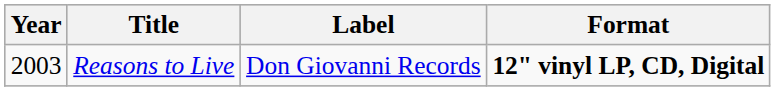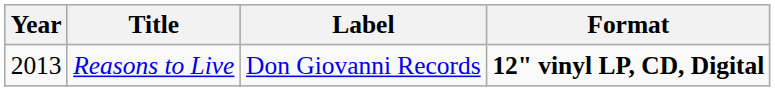 <table class="wikitable">
 <tr>
 <th>Year</th>
 <th>Title</th>
 <th>Label</th>
 <th>Format</th>
 </tr>
 <tr>
-<td>2003</td>
+<td>2013</td>
 <td><em><a href='#'>Reasons to Live</a></em></td>
 <td><a href='#'>Don Giovanni Records</a></td>
 <td><strong>12" vinyl LP, CD, Digital</strong></td>
 </tr>
 </table>
